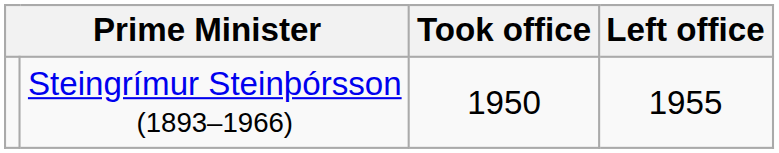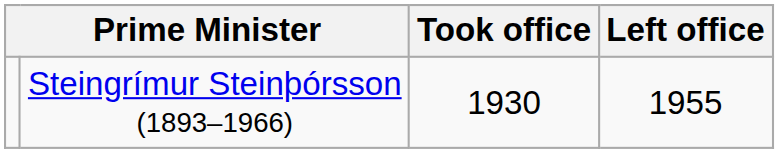 <table class="wikitable" style="text-align: center;">
 <tr>
 <th colspan="2">Prime Minister</th>
 <th>Took office</th>
 <th>Left office</th>
 </tr>
 <tr>
 <td></td>
 <td><a href='#'>Steingrímur Steinþórsson</a><br><small>(1893–1966)</small></td>
-<td>1950</td>
+<td>1930</td>
 <td>1955</td>
 </tr>
 </table>
